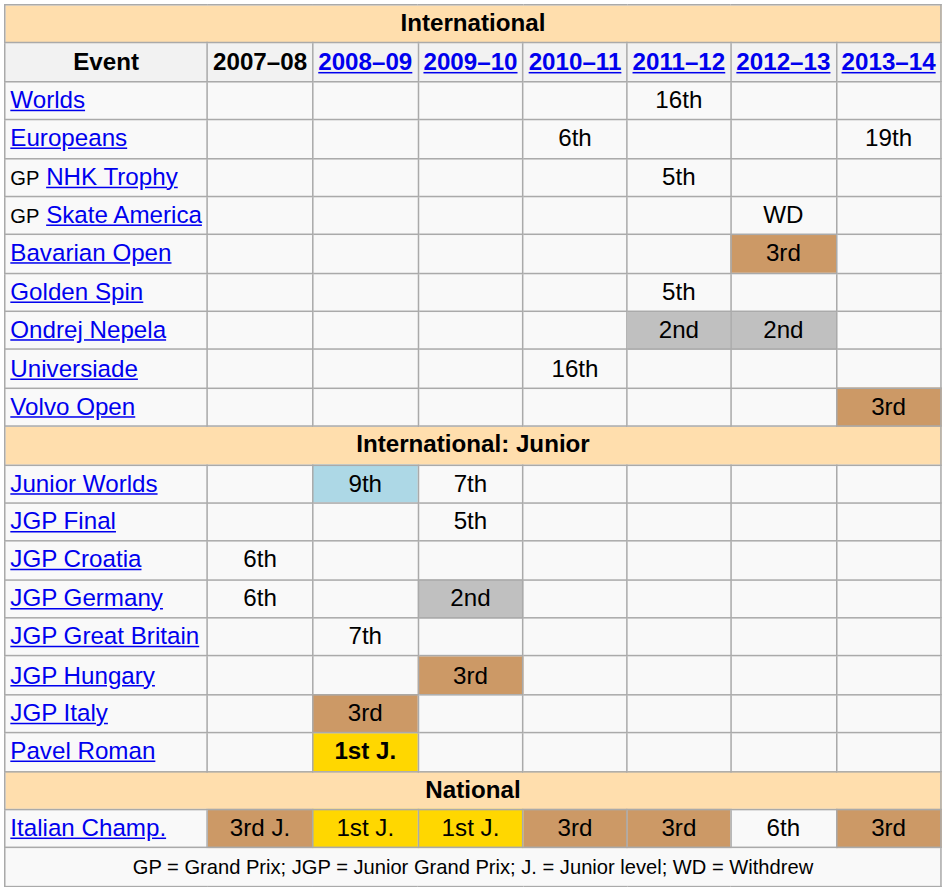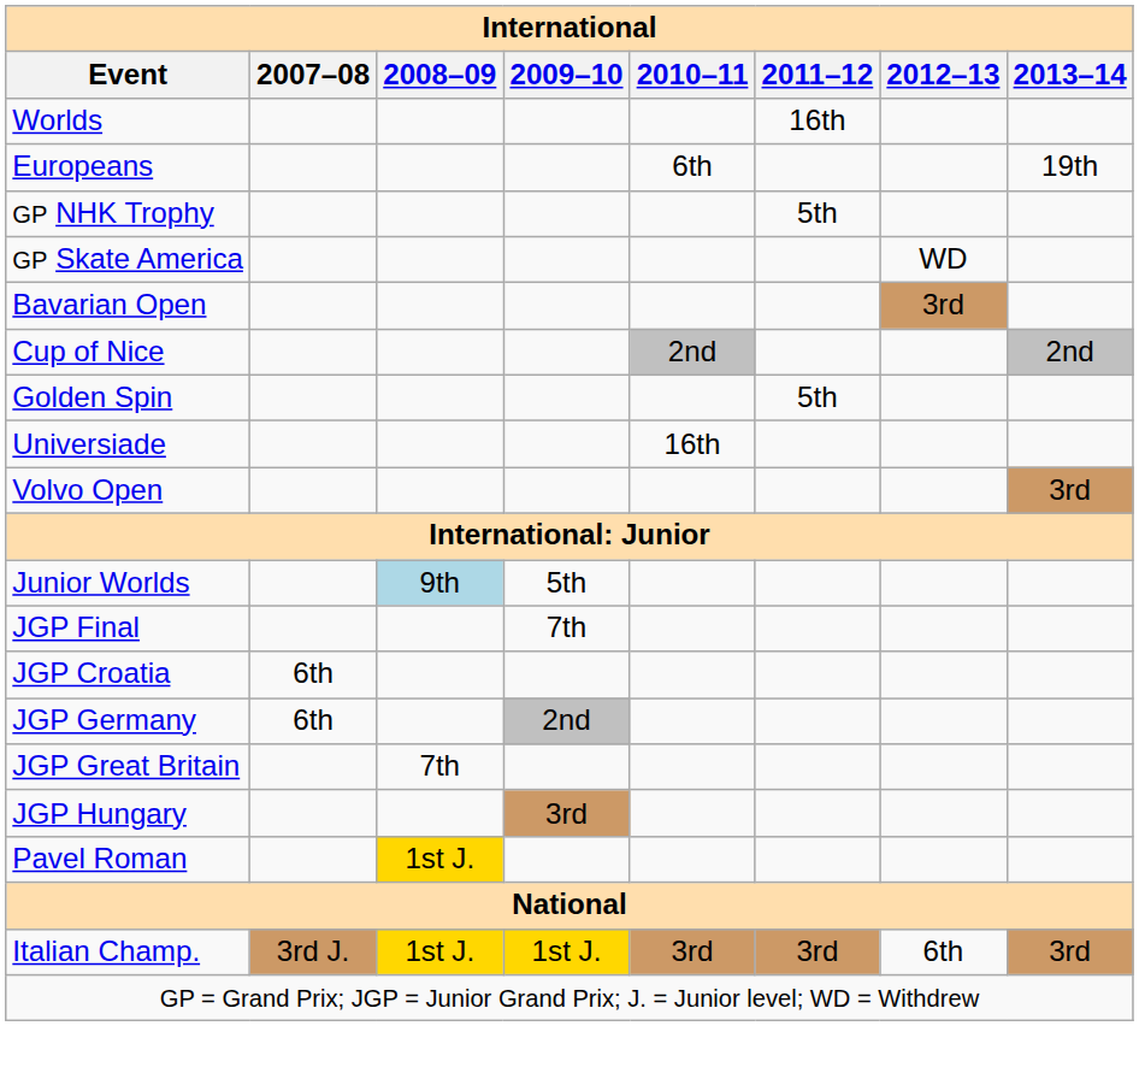 <table class="wikitable" style="text-align:center">
 <tr>
 <th style="background-color: #ffdead; " colspan=8 align=center><strong>International</strong></th>
 </tr>
 <tr>
 <th>Event</th>
 <th>2007–08</th>
 <th><a href='#'>2008–09</a></th>
 <th><a href='#'>2009–10</a></th>
 <th><a href='#'>2010–11</a></th>
 <th><a href='#'>2011–12</a></th>
 <th><a href='#'>2012–13</a></th>
 <th><a href='#'>2013–14</a></th>
 </tr>
 <tr>
 <td align=left><a href='#'>Worlds</a></td>
 <td></td>
 <td></td>
 <td></td>
 <td></td>
 <td>16th</td>
 <td></td>
 <td></td>
 </tr>
 <tr>
 <td align=left><a href='#'>Europeans</a></td>
 <td></td>
 <td></td>
 <td></td>
 <td>6th</td>
 <td></td>
 <td></td>
 <td>19th</td>
 </tr>
 <tr>
 <td align=left><small>GP</small> <a href='#'>NHK Trophy</a></td>
 <td></td>
 <td></td>
 <td></td>
 <td></td>
 <td>5th</td>
 <td></td>
 <td></td>
 </tr>
 <tr>
 <td align=left><small>GP</small> <a href='#'>Skate America</a></td>
 <td></td>
 <td></td>
 <td></td>
 <td></td>
 <td></td>
 <td>WD</td>
 <td></td>
 </tr>
 <tr>
 <td align=left><a href='#'>Bavarian Open</a></td>
 <td></td>
 <td></td>
 <td></td>
 <td></td>
 <td></td>
 <td bgcolor=cc9966>3rd</td>
 <td></td>
 </tr>
 <tr>
+<td align=left><a href='#'>Cup of Nice</a></td>
+<td></td>
+<td></td>
+<td></td>
+<td bgcolor=silver>2nd</td>
+<td></td>
+<td></td>
+<td bgcolor=silver>2nd</td>
+</tr>
+<tr>
 <td align=left><a href='#'>Golden Spin</a></td>
 <td></td>
 <td></td>
 <td></td>
 <td></td>
 <td>5th</td>
 <td></td>
-<td></td>
-</tr>
-<tr>
-<td align=left><a href='#'>Ondrej Nepela</a></td>
-<td></td>
-<td></td>
-<td></td>
-<td></td>
-<td bgcolor=silver>2nd</td>
-<td bgcolor=silver>2nd</td>
 <td></td>
 </tr>
 <tr>
 <td align=left><a href='#'>Universiade</a></td>
 <td></td>
 <td></td>
 <td></td>
 <td>16th</td>
 <td></td>
 <td></td>
 <td></td>
 </tr>
 <tr>
 <td align=left><a href='#'>Volvo Open</a></td>
 <td></td>
 <td></td>
 <td></td>
 <td></td>
 <td></td>
 <td></td>
 <td bgcolor=cc9966>3rd</td>
 </tr>
 <tr>
 <th style="background-color: #ffdead; " colspan=8 align=center><strong>International: Junior</strong></th>
 </tr>
 <tr>
 <td align=left><a href='#'>Junior Worlds</a></td>
 <td></td>
 <td style="background: lightblue;">9th</td>
-<td>7th</td>
+<td>5th</td>
 <td></td>
 <td></td>
 <td></td>
 <td></td>
 </tr>
 <tr>
 <td align=left><a href='#'>JGP Final</a></td>
 <td></td>
 <td></td>
-<td>5th</td>
+<td>7th</td>
 <td></td>
 <td></td>
 <td></td>
 <td></td>
 </tr>
 <tr>
 <td align=left><a href='#'>JGP Croatia</a></td>
 <td>6th</td>
 <td></td>
 <td></td>
 <td></td>
 <td></td>
 <td></td>
 <td></td>
 </tr>
 <tr>
 <td align=left><a href='#'>JGP Germany</a></td>
 <td>6th</td>
 <td></td>
 <td bgcolor=silver>2nd</td>
 <td></td>
 <td></td>
 <td></td>
 <td></td>
 </tr>
 <tr>
 <td align=left><a href='#'>JGP Great Britain</a></td>
 <td></td>
 <td>7th</td>
 <td></td>
 <td></td>
 <td></td>
 <td></td>
 <td></td>
 </tr>
 <tr>
 <td align=left><a href='#'>JGP Hungary</a></td>
 <td></td>
 <td></td>
 <td bgcolor=cc9966>3rd</td>
 <td></td>
 <td></td>
 <td></td>
 <td></td>
 </tr>
 <tr>
-<td align=left><a href='#'>JGP Italy</a></td>
-<td></td>
-<td bgcolor=cc9966>3rd</td>
-<td></td>
-<td></td>
-<td></td>
-<td></td>
-<td></td>
-</tr>
-<tr>
 <td align=left><a href='#'>Pavel Roman</a></td>
 <td></td>
-<td bgcolor=gold><strong>1st J.</strong></td>
+<td bgcolor=gold>1st J.</td>
 <td></td>
 <td></td>
 <td></td>
 <td></td>
 <td></td>
 </tr>
 <tr>
 <th style="background-color: #ffdead; " colspan=8 align=center><strong>National</strong></th>
 </tr>
 <tr>
 <td align=left><a href='#'>Italian Champ.</a></td>
 <td bgcolor=cc9966>3rd J.</td>
 <td bgcolor=gold>1st J.</td>
 <td bgcolor=gold>1st J.</td>
 <td bgcolor=cc9966>3rd</td>
 <td bgcolor=cc9966>3rd</td>
 <td>6th</td>
 <td bgcolor=cc9966>3rd</td>
 </tr>
 <tr>
 <td colspan=8 align=center><small> GP = Grand Prix; JGP = Junior Grand Prix; J. = Junior level; WD = Withdrew </small></td>
 </tr>
 </table>
